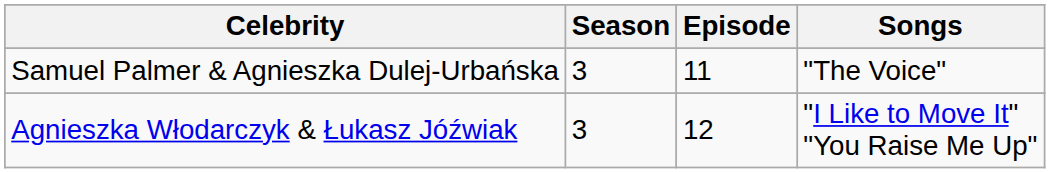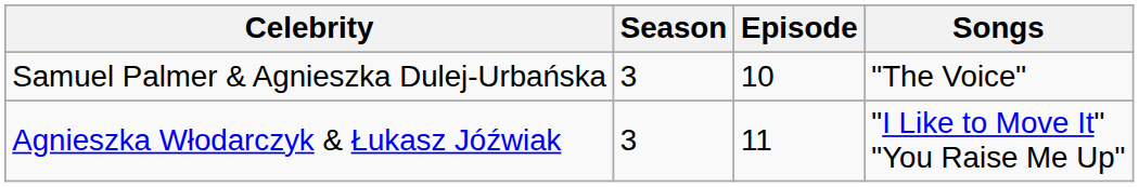 <table class="wikitable">
 <tr>
 <th>Celebrity</th>
 <th>Season</th>
 <th>Episode</th>
 <th>Songs</th>
 </tr>
 <tr>
 <td>Samuel Palmer & Agnieszka Dulej-Urbańska</td>
 <td>3</td>
-<td>11</td>
+<td>10</td>
 <td>"The Voice"</td>
 </tr>
 <tr>
 <td><a href='#'>Agnieszka Włodarczyk</a> & <a href='#'>Łukasz Jóźwiak</a></td>
 <td>3</td>
-<td>12</td>
+<td>11</td>
 <td>"<a href='#'>I Like to Move It</a>"<br>"You Raise Me Up"</td>
 </tr>
 </table>
